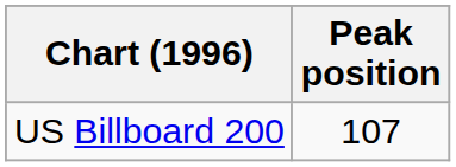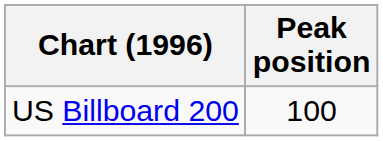 <table class="wikitable">
 <tr>
 <th>Chart (1996)</th>
 <th>Peak<br>position</th>
 </tr>
 <tr>
 <td>US <a href='#'>Billboard 200</a></td>
-<td align="center">107</td>
+<td align="center">100</td>
 </tr>
 </table>
